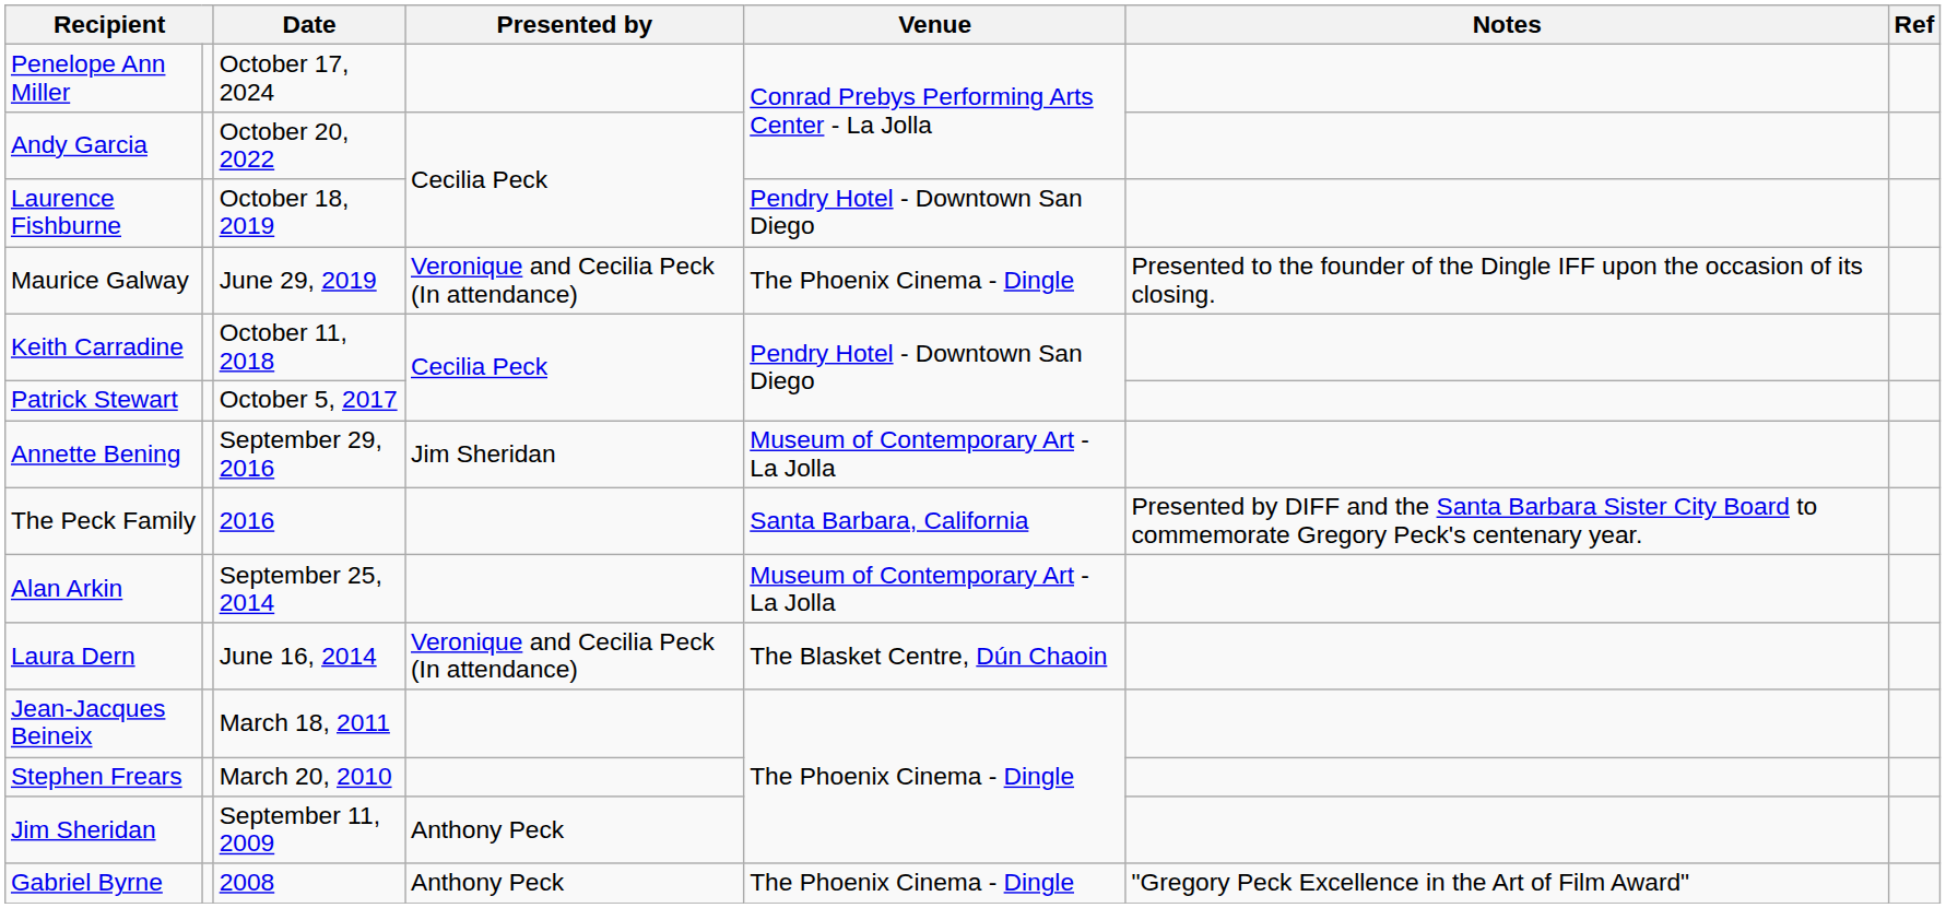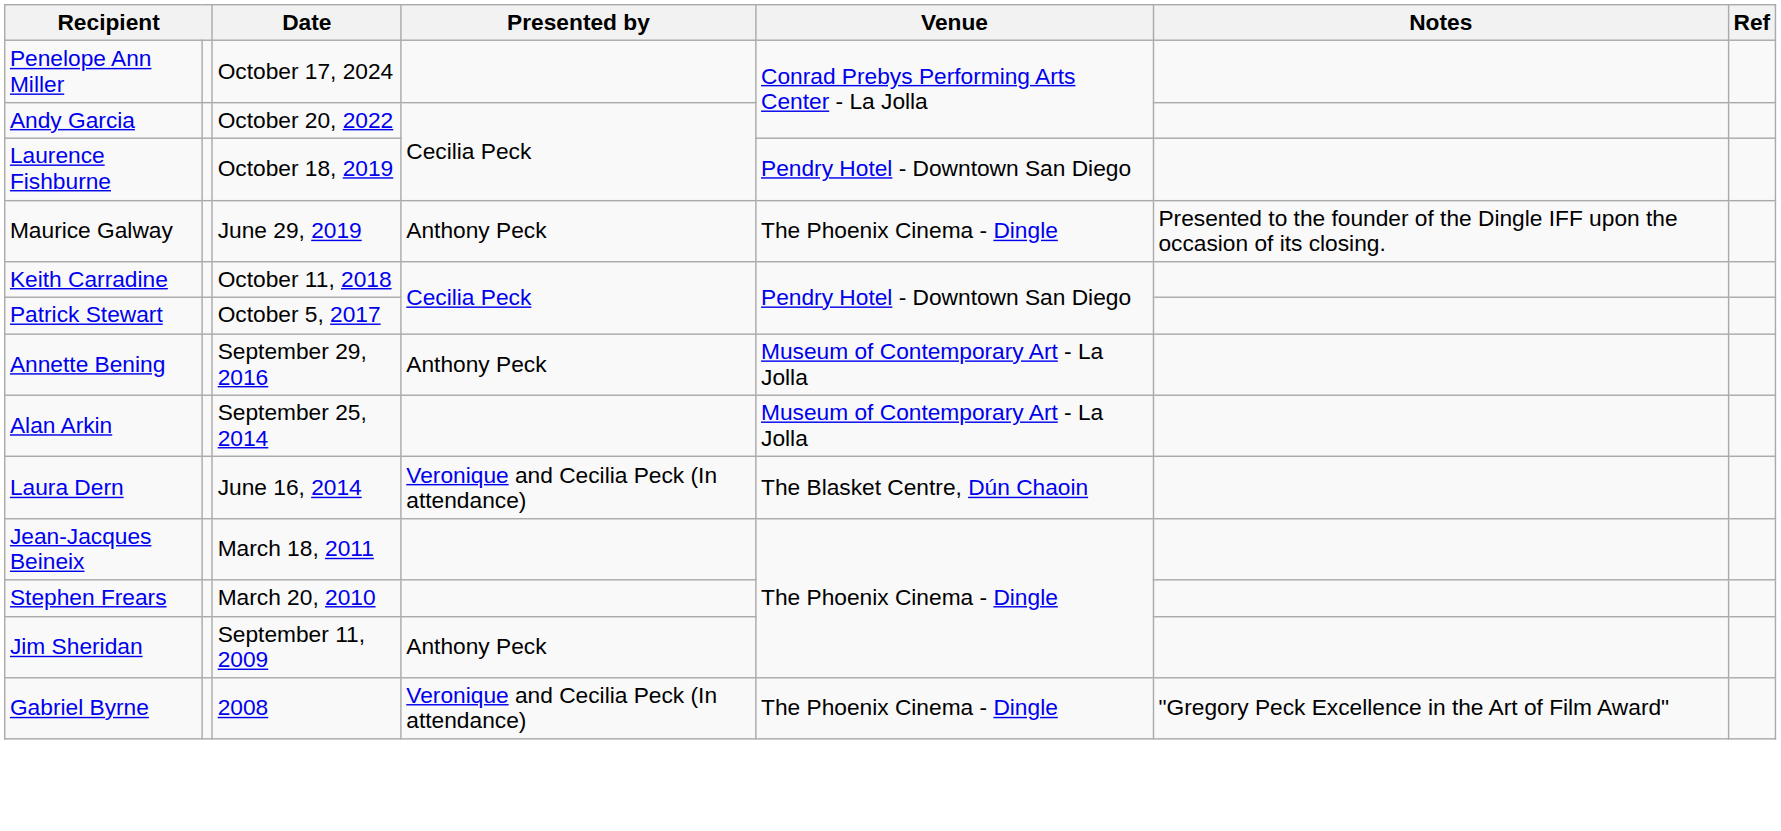 <table class="sortable wikitable" https://web.archive.org/web/20180709014159/http://www.kiff.in/2017/results.php>
 <tr>
 <th colspan="2">Recipient</th>
 <th>Date</th>
 <th>Presented by</th>
 <th>Venue</th>
 <th>Notes</th>
 <th>Ref</th>
 </tr>
 <tr>
 <td><a href='#'>Penelope Ann Miller</a></td>
 <td></td>
 <td>October 17, 2024</td>
 <td></td>
 <td rowspan="2"><a href='#'>Conrad Prebys Performing Arts Center</a> - La Jolla</td>
 <td></td>
 <td></td>
 </tr>
 <tr>
 <td><a href='#'>Andy Garcia</a></td>
 <td></td>
 <td>October 20, <a href='#'>2022</a></td>
 <td rowspan="2">Cecilia Peck</td>
 <td></td>
 <td></td>
 </tr>
 <tr>
 <td><a href='#'>Laurence Fishburne</a></td>
 <td></td>
 <td>October 18, <a href='#'>2019</a></td>
 <td><a href='#'>Pendry Hotel</a> - Downtown San Diego</td>
 <td></td>
 <td></td>
 </tr>
 <tr>
 <td>Maurice Galway</td>
 <td></td>
 <td>June 29, <a href='#'>2019</a></td>
-<td><a href='#'>Veronique</a> and Cecilia Peck (In attendance)</td>
+<td>Anthony Peck</td>
 <td>The Phoenix Cinema - <a href='#'>Dingle</a></td>
 <td>Presented to the founder of the Dingle IFF upon the occasion of its closing.</td>
 <td></td>
 </tr>
 <tr>
 <td><a href='#'>Keith Carradine</a></td>
 <td></td>
 <td>October 11, <a href='#'>2018</a></td>
 <td rowspan="2"><a href='#'>Cecilia Peck</a></td>
 <td rowspan="2"><a href='#'>Pendry Hotel</a> - Downtown San Diego</td>
 <td></td>
 <td></td>
 </tr>
 <tr>
 <td><a href='#'>Patrick Stewart</a></td>
 <td></td>
 <td>October 5, <a href='#'>2017</a></td>
 <td></td>
 <td></td>
 </tr>
 <tr>
 <td><a href='#'>Annette Bening</a></td>
 <td></td>
 <td>September 29, <a href='#'>2016</a></td>
-<td>Jim Sheridan</td>
+<td>Anthony Peck</td>
 <td><a href='#'>Museum of Contemporary Art</a> - La Jolla</td>
 <td></td>
-<td></td>
-</tr>
-<tr>
-<td>The Peck Family</td>
-<td></td>
-<td><a href='#'>2016</a></td>
-<td></td>
-<td><a href='#'>Santa Barbara, California</a></td>
-<td>Presented by DIFF and the <a href='#'>Santa Barbara Sister City Board</a> to commemorate Gregory Peck's centenary year.</td>
 <td></td>
 </tr>
 <tr>
 <td><a href='#'>Alan Arkin</a></td>
 <td></td>
 <td>September 25, <a href='#'>2014</a></td>
 <td></td>
 <td><a href='#'>Museum of Contemporary Art</a> - La Jolla</td>
 <td></td>
 <td></td>
 </tr>
 <tr>
 <td><a href='#'>Laura Dern</a></td>
 <td></td>
 <td>June 16, <a href='#'>2014</a></td>
 <td><a href='#'>Veronique</a> and Cecilia Peck (In attendance)</td>
 <td>The Blasket Centre, <a href='#'>Dún Chaoin</a></td>
 <td></td>
 <td></td>
 </tr>
 <tr>
 <td><a href='#'>Jean-Jacques Beineix</a></td>
 <td></td>
 <td>March 18, <a href='#'>2011</a></td>
 <td></td>
 <td rowspan="3">The Phoenix Cinema - <a href='#'>Dingle</a></td>
 <td></td>
 <td></td>
 </tr>
 <tr>
 <td><a href='#'>Stephen Frears</a></td>
 <td></td>
 <td>March 20, <a href='#'>2010</a></td>
 <td></td>
 <td></td>
 <td></td>
 </tr>
 <tr>
 <td><a href='#'>Jim Sheridan</a></td>
 <td></td>
 <td>September 11, <a href='#'>2009</a></td>
 <td>Anthony Peck</td>
 <td></td>
 <td></td>
 </tr>
 <tr>
 <td><a href='#'>Gabriel Byrne</a></td>
 <td></td>
 <td><a href='#'>2008</a></td>
-<td>Anthony Peck</td>
+<td><a href='#'>Veronique</a> and Cecilia Peck (In attendance)</td>
 <td>The Phoenix Cinema - <a href='#'>Dingle</a></td>
 <td>"Gregory Peck Excellence in the Art of Film Award"</td>
 <td></td>
 </tr>
 </table>
